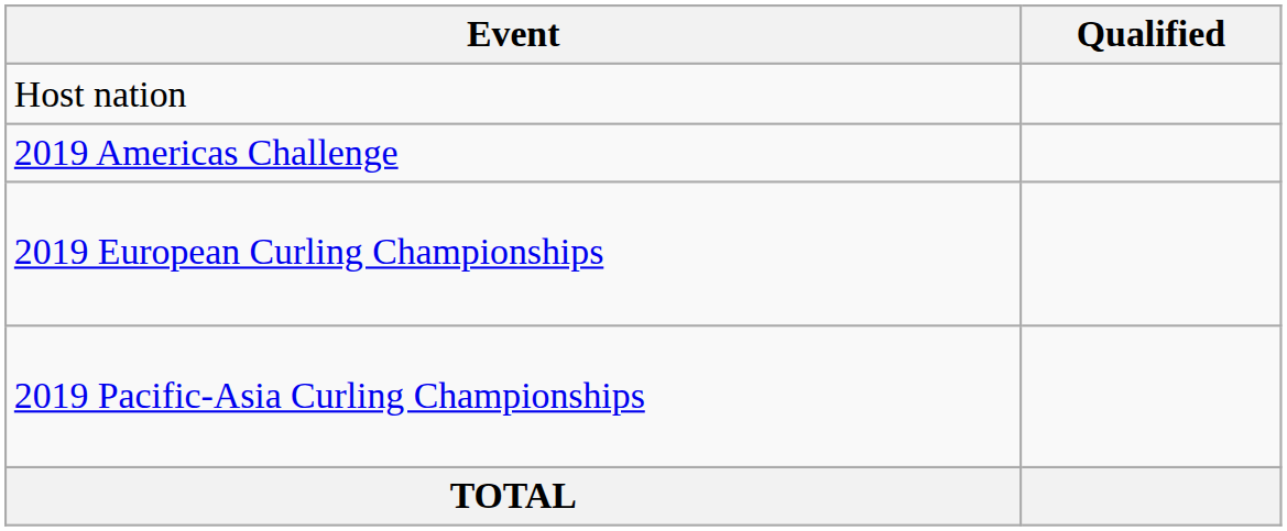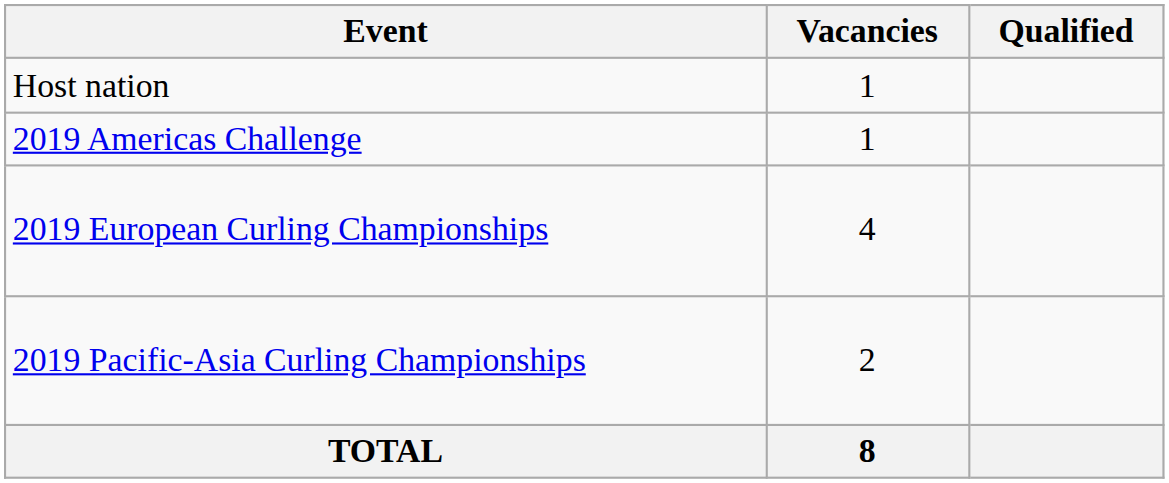 <table class="wikitable" style="width:550px;">
 <tr>
 <th>Event</th>
+<th>Vacancies</th>
 <th>Qualified</th>
 </tr>
 <tr>
 <td>Host nation</td>
+<td align=center>1</td>
 <td></td>
 </tr>
 <tr>
 <td><a href='#'>2019 Americas Challenge</a></td>
+<td align=center>1</td>
 <td></td>
 </tr>
 <tr>
 <td><a href='#'>2019 European Curling Championships</a></td>
+<td align=center>4</td>
 <td><br><br><br></td>
 </tr>
 <tr>
 <td><a href='#'>2019 Pacific-Asia Curling Championships</a></td>
+<td align=center>2</td>
 <td><br><s></s><br><s></s><br></td>
 </tr>
 <tr>
 <th>TOTAL</th>
+<th>8</th>
 <th></th>
 </tr>
 </table>
